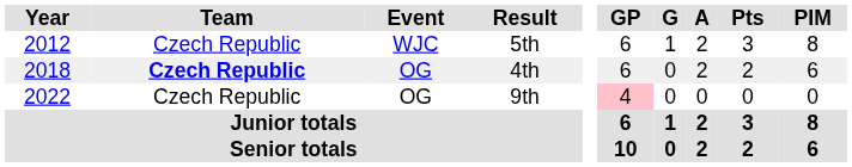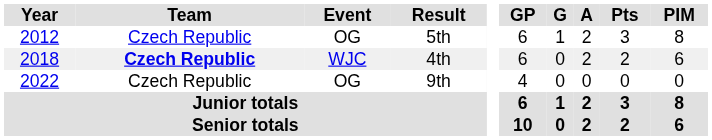 <table border="0" cellpadding="1" cellspacing="0" style="text-align:center; width:40em">
 <tr ALIGN="center" bgcolor="#e0e0e0">
 <th>Year</th>
 <th>Team</th>
 <th>Event</th>
 <th>Result</th>
 <th rowspan="99" bgcolor="#ffffff"> </th>
 <th>GP</th>
 <th>G</th>
 <th>A</th>
 <th>Pts</th>
 <th>PIM</th>
 </tr>
 <tr>
 <td><a href='#'>2012</a></td>
 <td><a href='#'>Czech Republic</a></td>
-<td><a href='#'>WJC</a></td>
+<td>OG</td>
 <td>5th</td>
 <td>6</td>
 <td>1</td>
 <td>2</td>
 <td>3</td>
 <td>8</td>
 </tr>
 <tr bgcolor="#f0f0f0">
 <td><a href='#'>2018</a></td>
 <td><strong><a href='#'>Czech Republic</a></strong></td>
-<td><a href='#'>OG</a></td>
+<td><a href='#'>WJC</a></td>
 <td>4th</td>
 <td>6</td>
 <td>0</td>
 <td>2</td>
 <td>2</td>
 <td>6</td>
 </tr>
 <tr>
 <td><a href='#'>2022</a></td>
 <td>Czech Republic</td>
 <td>OG</td>
 <td>9th</td>
-<td style="background: pink;">4</td>
+<td>4</td>
 <td>0</td>
 <td>0</td>
 <td>0</td>
 <td>0</td>
 </tr>
 <tr bgcolor="#e0e0e0">
 <th colspan="4">Junior totals</th>
 <th>6</th>
 <th>1</th>
 <th>2</th>
 <th>3</th>
 <th>8</th>
 </tr>
 <tr bgcolor="#e0e0e0">
 <th colspan="4">Senior totals</th>
 <th>10</th>
 <th>0</th>
 <th>2</th>
 <th>2</th>
 <th>6</th>
 </tr>
 </table>
